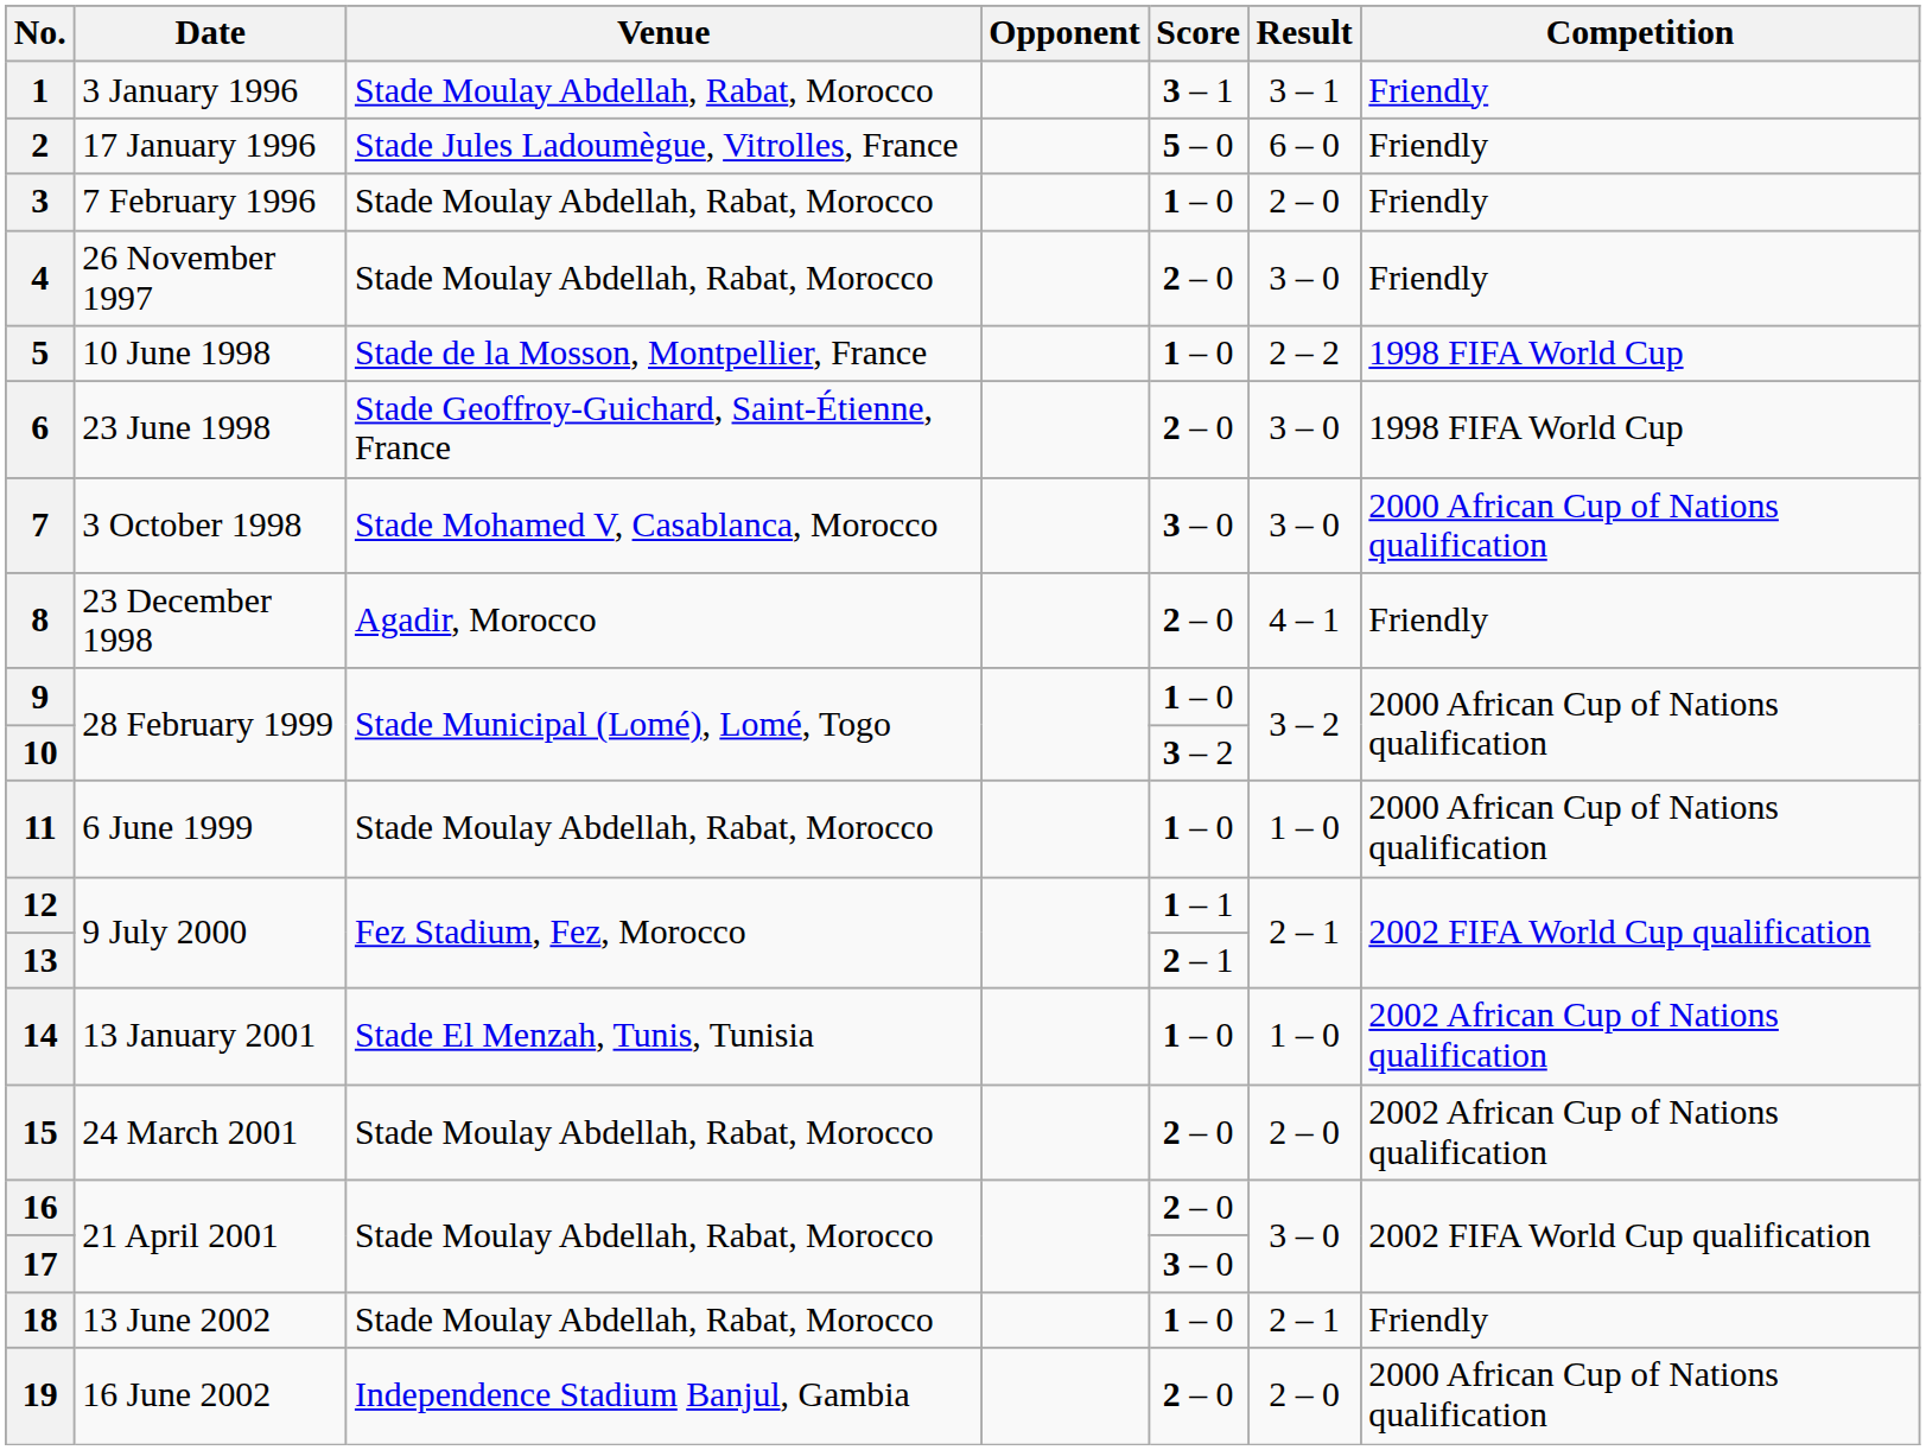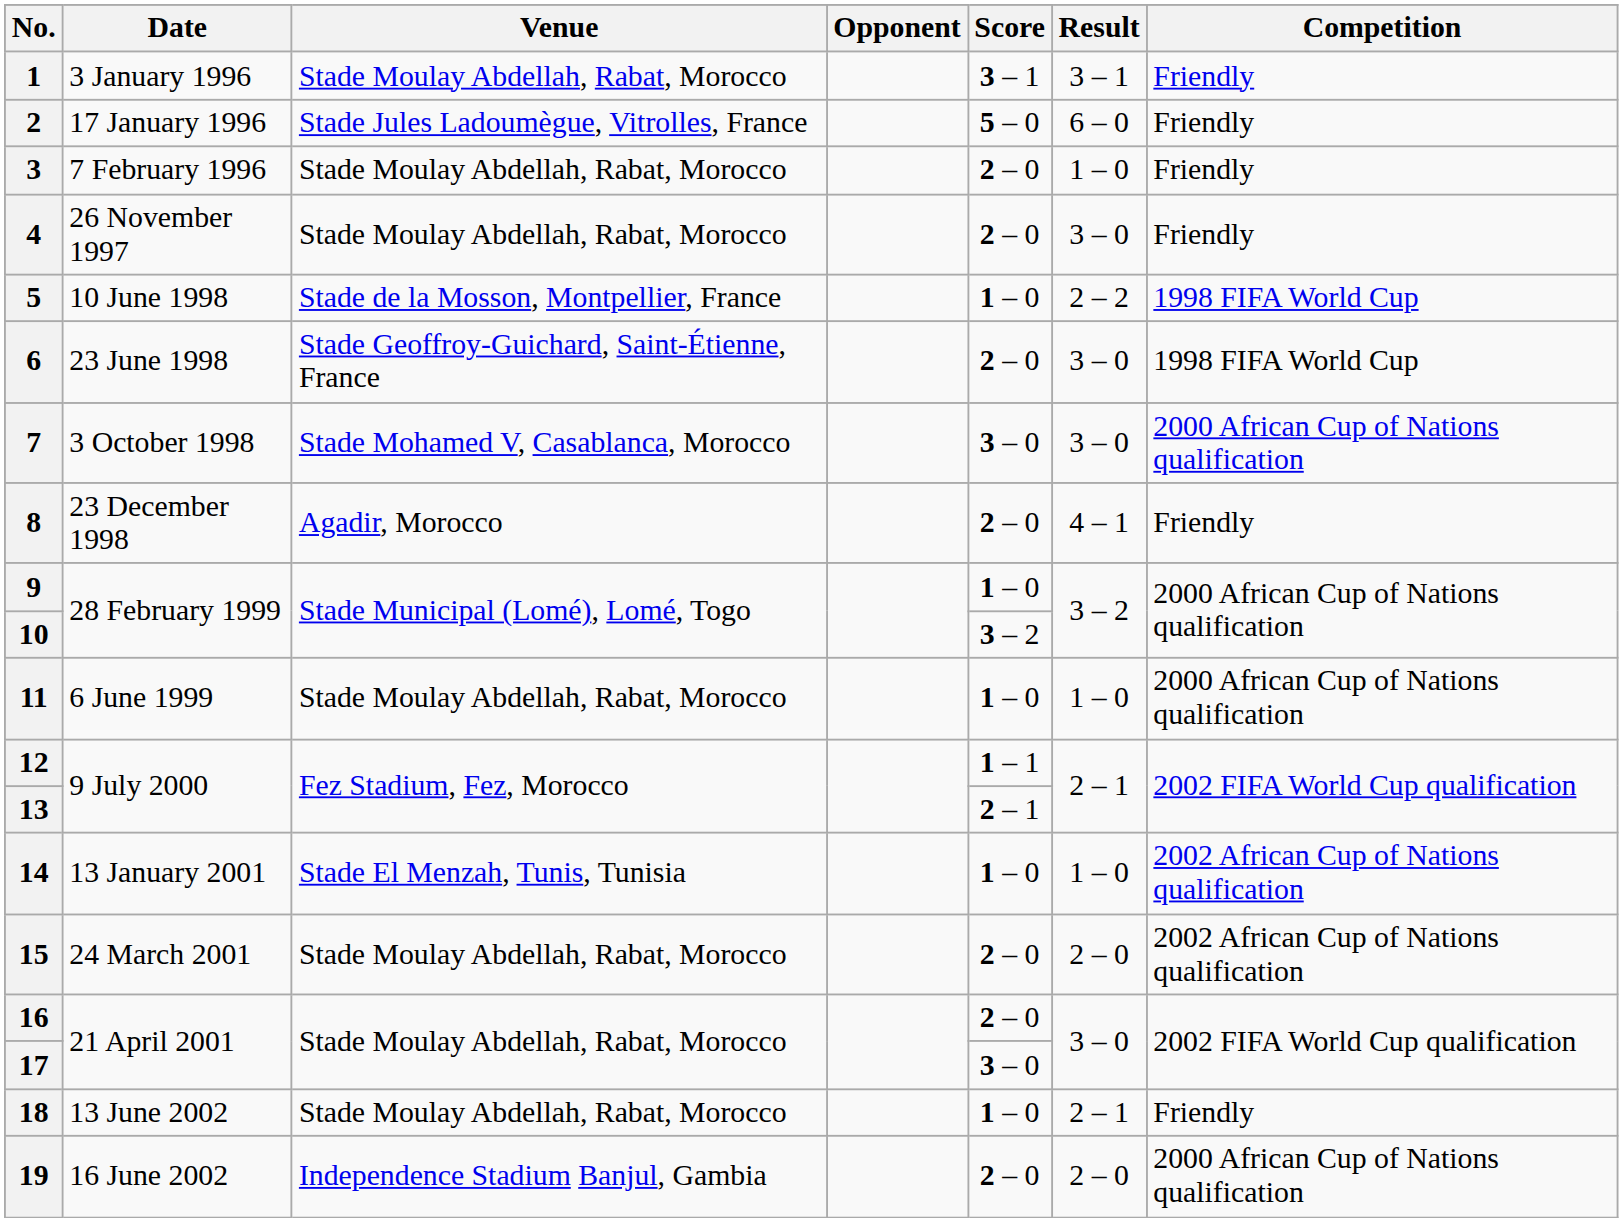 <table class="wikitable sortable">
 <tr>
 <th scope=col>No.</th>
 <th scope=col>Date</th>
 <th scope=col>Venue</th>
 <th scope=col>Opponent</th>
 <th scope=col>Score</th>
 <th scope=col>Result</th>
 <th scope=col>Competition</th>
 </tr>
 <tr>
 <th>1</th>
 <td>3 January 1996</td>
 <td><a href='#'>Stade Moulay Abdellah</a>, <a href='#'>Rabat</a>, Morocco</td>
 <td></td>
 <td style="text-align:center;"><strong>3</strong> – 1</td>
 <td style="text-align:center;">3 – 1</td>
 <td><a href='#'>Friendly</a></td>
 </tr>
 <tr>
 <th>2</th>
 <td>17 January 1996</td>
 <td><a href='#'>Stade Jules Ladoumègue</a>, <a href='#'>Vitrolles</a>, France</td>
 <td></td>
 <td style="text-align:center;"><strong>5</strong> – 0</td>
 <td style="text-align:center;">6 – 0</td>
 <td>Friendly</td>
 </tr>
 <tr>
 <th>3</th>
 <td>7 February 1996</td>
 <td>Stade Moulay Abdellah, Rabat, Morocco</td>
 <td></td>
-<td style="text-align:center;"><strong>1</strong> – 0</td>
-<td style="text-align:center;">2 – 0</td>
+<td style="text-align:center;"><strong>2</strong> – 0</td>
+<td style="text-align:center;">1 – 0</td>
 <td>Friendly</td>
 </tr>
 <tr>
 <th>4</th>
 <td>26 November 1997</td>
 <td>Stade Moulay Abdellah, Rabat, Morocco</td>
 <td></td>
 <td style="text-align:center;"><strong>2</strong> – 0</td>
 <td style="text-align:center;">3 – 0</td>
 <td>Friendly</td>
 </tr>
 <tr>
 <th>5</th>
 <td>10 June 1998</td>
 <td><a href='#'>Stade de la Mosson</a>, <a href='#'>Montpellier</a>, France</td>
 <td></td>
 <td style="text-align:center;"><strong>1</strong> – 0</td>
 <td style="text-align:center;">2 – 2</td>
 <td><a href='#'>1998 FIFA World Cup</a></td>
 </tr>
 <tr>
 <th>6</th>
 <td>23 June 1998</td>
 <td><a href='#'>Stade Geoffroy-Guichard</a>, <a href='#'>Saint-Étienne</a>, France</td>
 <td></td>
 <td style="text-align:center;"><strong>2</strong> – 0</td>
 <td style="text-align:center;">3 – 0</td>
 <td>1998 FIFA World Cup</td>
 </tr>
 <tr>
 <th>7</th>
 <td>3 October 1998</td>
 <td><a href='#'>Stade Mohamed V</a>, <a href='#'>Casablanca</a>, Morocco</td>
 <td></td>
 <td style="text-align:center;"><strong>3</strong> – 0</td>
 <td style="text-align:center;">3 – 0</td>
 <td><a href='#'>2000 African Cup of Nations qualification</a></td>
 </tr>
 <tr>
 <th>8</th>
 <td>23 December 1998</td>
 <td><a href='#'>Agadir</a>, Morocco</td>
 <td></td>
 <td style="text-align:center;"><strong>2</strong> – 0</td>
 <td style="text-align:center;">4 – 1</td>
 <td>Friendly</td>
 </tr>
 <tr>
 <th>9</th>
 <td rowspan="2">28 February 1999</td>
 <td rowspan="2"><a href='#'>Stade Municipal (Lomé)</a>, <a href='#'>Lomé</a>, Togo</td>
 <td rowspan="2"></td>
 <td style="text-align:center;"><strong>1</strong> – 0</td>
 <td rowspan="2" style="text-align:center;">3 – 2</td>
 <td rowspan="2">2000 African Cup of Nations qualification</td>
 </tr>
 <tr>
 <th>10</th>
 <td style="text-align:center;"><strong>3</strong> – 2</td>
 </tr>
 <tr>
 <th>11</th>
 <td>6 June 1999</td>
 <td>Stade Moulay Abdellah, Rabat, Morocco</td>
 <td></td>
 <td style="text-align:center;"><strong>1</strong> – 0</td>
 <td style="text-align:center;">1 – 0</td>
 <td>2000 African Cup of Nations qualification</td>
 </tr>
 <tr>
 <th>12</th>
 <td rowspan="2">9 July 2000</td>
 <td rowspan="2"><a href='#'>Fez Stadium</a>, <a href='#'>Fez</a>, Morocco</td>
 <td rowspan="2"></td>
 <td style="text-align:center;"><strong>1</strong> – 1</td>
 <td rowspan="2" style="text-align:center;">2 – 1</td>
 <td rowspan="2"><a href='#'>2002 FIFA World Cup qualification</a></td>
 </tr>
 <tr>
 <th>13</th>
 <td style="text-align:center;"><strong>2</strong> – 1</td>
 </tr>
 <tr>
 <th>14</th>
 <td>13 January 2001</td>
 <td><a href='#'>Stade El Menzah</a>, <a href='#'>Tunis</a>, Tunisia</td>
 <td></td>
 <td style="text-align:center;"><strong>1</strong> – 0</td>
 <td style="text-align:center;">1 – 0</td>
 <td><a href='#'>2002 African Cup of Nations qualification</a></td>
 </tr>
 <tr>
 <th>15</th>
 <td>24 March 2001</td>
 <td>Stade Moulay Abdellah, Rabat, Morocco</td>
 <td></td>
 <td style="text-align:center;"><strong>2</strong> – 0</td>
 <td style="text-align:center;">2 – 0</td>
 <td>2002 African Cup of Nations qualification</td>
 </tr>
 <tr>
 <th>16</th>
 <td rowspan="2">21 April 2001</td>
 <td rowspan="2">Stade Moulay Abdellah, Rabat, Morocco</td>
 <td rowspan="2"></td>
 <td style="text-align:center;"><strong>2</strong> – 0</td>
 <td rowspan="2" style="text-align:center;">3 – 0</td>
 <td rowspan="2">2002 FIFA World Cup qualification</td>
 </tr>
 <tr>
 <th>17</th>
 <td style="text-align:center;"><strong>3</strong> – 0</td>
 </tr>
 <tr>
 <th>18</th>
 <td>13 June 2002</td>
 <td>Stade Moulay Abdellah, Rabat, Morocco</td>
 <td></td>
 <td style="text-align:center;"><strong>1</strong> – 0</td>
 <td style="text-align:center;">2 – 1</td>
 <td>Friendly</td>
 </tr>
 <tr>
 <th>19</th>
 <td>16 June 2002</td>
 <td><a href='#'>Independence Stadium</a> <a href='#'>Banjul</a>, Gambia</td>
 <td></td>
 <td style="text-align:center;"><strong>2</strong> – 0</td>
 <td style="text-align:center;">2 – 0</td>
 <td>2000 African Cup of Nations qualification</td>
 </tr>
 </table>
